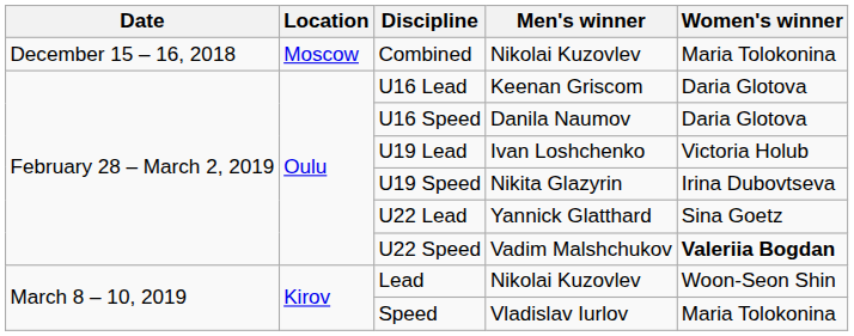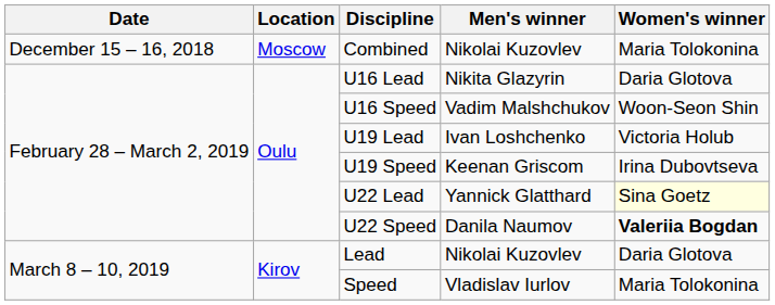 <table class="wikitable">
 <tr>
 <th>Date</th>
 <th>Location</th>
 <th>Discipline</th>
 <th>Men's winner</th>
 <th>Women's winner</th>
 </tr>
 <tr>
 <td>December 15 – 16, 2018</td>
 <td> <a href='#'>Moscow</a></td>
 <td>Combined</td>
 <td> Nikolai Kuzovlev</td>
 <td> Maria Tolokonina</td>
 </tr>
 <tr>
 <td rowspan="6">February 28 – March 2, 2019</td>
 <td rowspan="6"> <a href='#'>Oulu</a></td>
 <td>U16 Lead</td>
-<td> Keenan Griscom</td>
+<td> Nikita Glazyrin</td>
 <td> Daria Glotova</td>
 </tr>
 <tr>
 <td>U16 Speed</td>
-<td> Danila Naumov</td>
-<td> Daria Glotova</td>
+<td> Vadim Malshchukov</td>
+<td> Woon-Seon Shin</td>
 </tr>
 <tr>
 <td>U19 Lead</td>
 <td> Ivan Loshchenko</td>
 <td> Victoria Holub</td>
 </tr>
 <tr>
 <td>U19 Speed</td>
-<td> Nikita Glazyrin</td>
+<td> Keenan Griscom</td>
 <td> Irina Dubovtseva</td>
 </tr>
 <tr>
 <td>U22 Lead</td>
 <td> Yannick Glatthard</td>
-<td> Sina Goetz</td>
+<td style="background: lightyellow;"> Sina Goetz</td>
 </tr>
 <tr>
 <td>U22 Speed</td>
-<td> Vadim Malshchukov</td>
+<td> Danila Naumov</td>
 <td><strong> Valeriia Bogdan</strong></td>
 </tr>
 <tr>
 <td rowspan="2">March 8 – 10, 2019</td>
 <td rowspan="2"> <a href='#'>Kirov</a></td>
 <td>Lead</td>
 <td> Nikolai Kuzovlev</td>
-<td> Woon-Seon Shin</td>
+<td> Daria Glotova</td>
 </tr>
 <tr>
 <td>Speed</td>
 <td> Vladislav Iurlov</td>
 <td> Maria Tolokonina</td>
 </tr>
 </table>
